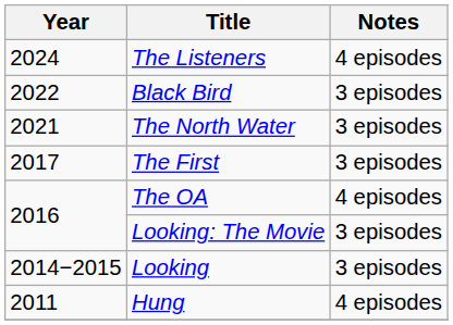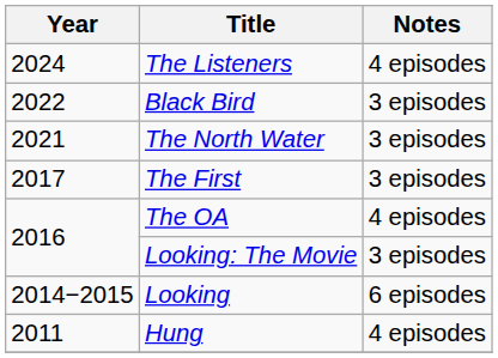 <table class="wikitable">
 <tr>
 <th>Year</th>
 <th>Title</th>
 <th>Notes</th>
 </tr>
 <tr>
 <td>2024</td>
 <td><em><a href='#'>The Listeners</a></em></td>
 <td>4 episodes</td>
 </tr>
 <tr>
 <td>2022</td>
 <td><em><a href='#'>Black Bird</a></em></td>
 <td>3 episodes</td>
 </tr>
 <tr>
 <td>2021</td>
 <td><em><a href='#'>The North Water</a></em></td>
 <td>3 episodes</td>
 </tr>
 <tr>
 <td>2017</td>
 <td><em><a href='#'>The First</a></em></td>
 <td>3 episodes</td>
 </tr>
 <tr>
 <td rowspan=2>2016</td>
 <td><em><a href='#'>The OA</a></em></td>
 <td>4 episodes</td>
 </tr>
 <tr>
 <td><em><a href='#'>Looking: The Movie</a></em></td>
 <td>3 episodes</td>
 </tr>
 <tr>
 <td>2014−2015</td>
 <td><em><a href='#'>Looking</a></em></td>
-<td>3 episodes</td>
+<td>6 episodes</td>
 </tr>
 <tr>
 <td>2011</td>
 <td><em><a href='#'>Hung</a></em></td>
 <td>4 episodes</td>
 </tr>
 <tr>
 </tr>
 </table>
